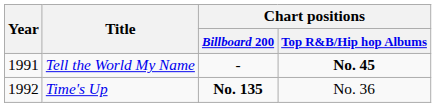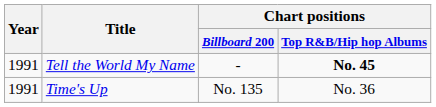 <table class="wikitable">
 <tr>
 <th rowspan="2">Year</th>
 <th rowspan="2">Title</th>
 <th colspan="3">Chart positions</th>
 </tr>
 <tr>
 <th><small><a href='#'><em>Billboard</em> 200</a></small></th>
 <th><small><a href='#'>Top R&B/Hip hop Albums</a></small></th>
 </tr>
 <tr>
 <td>1991</td>
 <td><em><a href='#'>Tell the World My Name</a></em></td>
 <td align="center">-</td>
 <td align="center"><strong>No. 45</strong></td>
 </tr>
 <tr>
-<td>1992</td>
+<td>1991</td>
 <td><em><a href='#'>Time's Up</a></em></td>
-<td align="center"><strong>No. 135</strong></td>
+<td align="center">No. 135</td>
 <td align="center">No. 36</td>
 </tr>
 </table>
